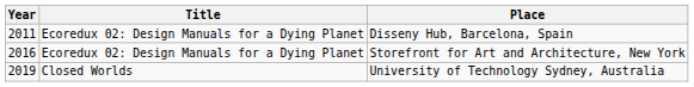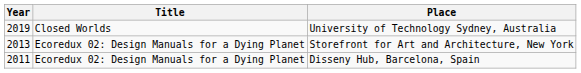 <table class="wikitable sortable">
 <tr>
 <th>Year</th>
 <th>Title</th>
 <th>Place</th>
 </tr>
 <tr>
+<td>2019</td>
+<td>Closed Worlds</td>
+<td>University of Technology Sydney, Australia</td>
+</tr>
+<tr>
+<td>2013</td>
+<td>Ecoredux 02: Design Manuals for a Dying Planet</td>
+<td>Storefront for Art and Architecture, New York</td>
+</tr>
+<tr>
 <td>2011</td>
 <td>Ecoredux 02: Design Manuals for a Dying Planet</td>
 <td>Disseny Hub, Barcelona, Spain</td>
 </tr>
-<tr>
-<td>2016</td>
-<td>Ecoredux 02: Design Manuals for a Dying Planet</td>
-<td>Storefront for Art and Architecture, New York</td>
-</tr>
-<tr>
-<td>2019</td>
-<td>Closed Worlds</td>
-<td>University of Technology Sydney, Australia</td>
-</tr>
 </table>
